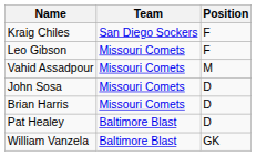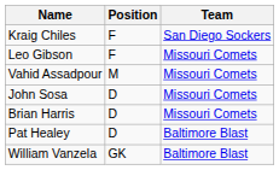 <table class="wikitable">
 <tr>
 <th>Name</th>
+<th>Position</th>
 <th>Team</th>
-<th>Position</th>
 </tr>
 <tr>
 <td>Kraig Chiles</td>
+<td>F</td>
 <td><a href='#'>San Diego Sockers</a></td>
-<td>F</td>
 </tr>
 <tr>
 <td>Leo Gibson</td>
+<td>F</td>
 <td><a href='#'>Missouri Comets</a></td>
-<td>F</td>
 </tr>
 <tr>
 <td>Vahid Assadpour</td>
+<td>M</td>
 <td><a href='#'>Missouri Comets</a></td>
-<td>M</td>
 </tr>
 <tr>
 <td>John Sosa</td>
+<td>D</td>
 <td><a href='#'>Missouri Comets</a></td>
-<td>D</td>
 </tr>
 <tr>
 <td>Brian Harris</td>
+<td>D</td>
 <td><a href='#'>Missouri Comets</a></td>
-<td>D</td>
 </tr>
 <tr>
 <td>Pat Healey</td>
+<td>D</td>
 <td><a href='#'>Baltimore Blast</a></td>
-<td>D</td>
 </tr>
 <tr>
 <td>William Vanzela</td>
+<td>GK</td>
 <td><a href='#'>Baltimore Blast</a></td>
-<td>GK</td>
 </tr>
 </table>
